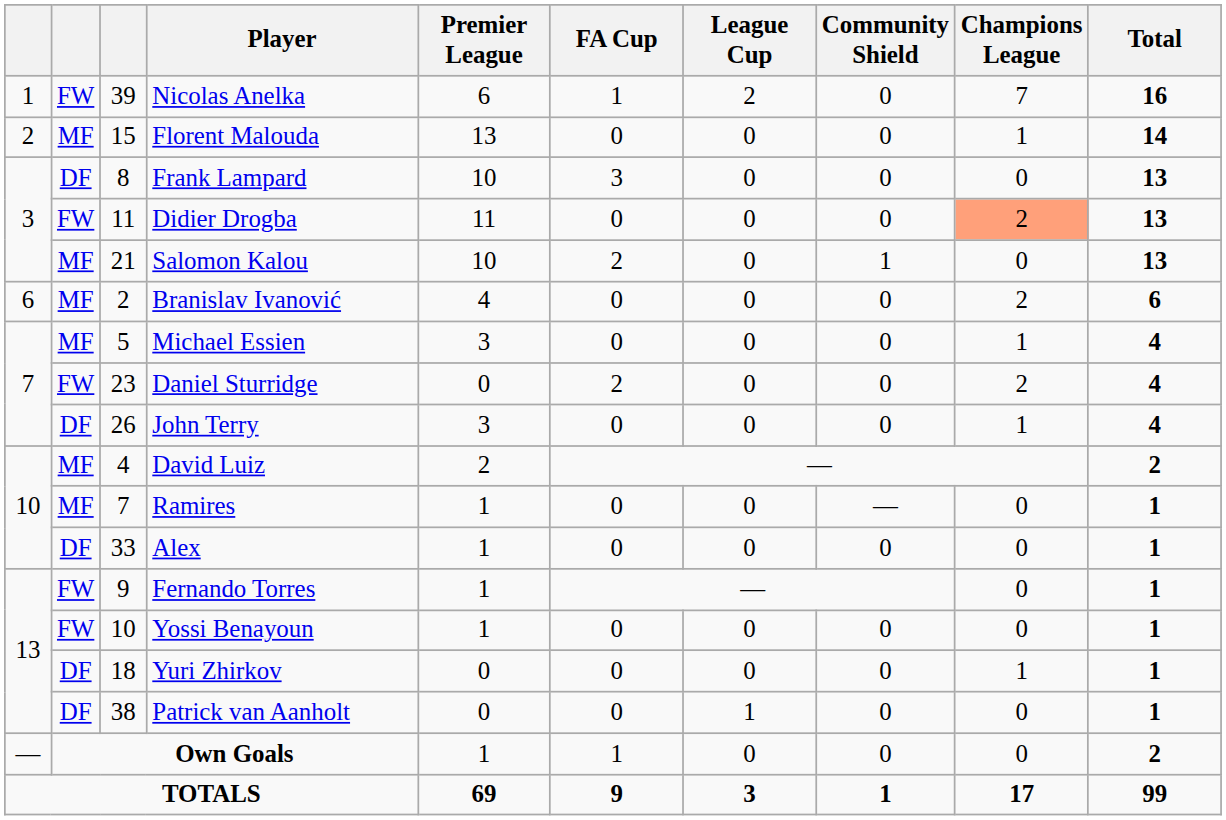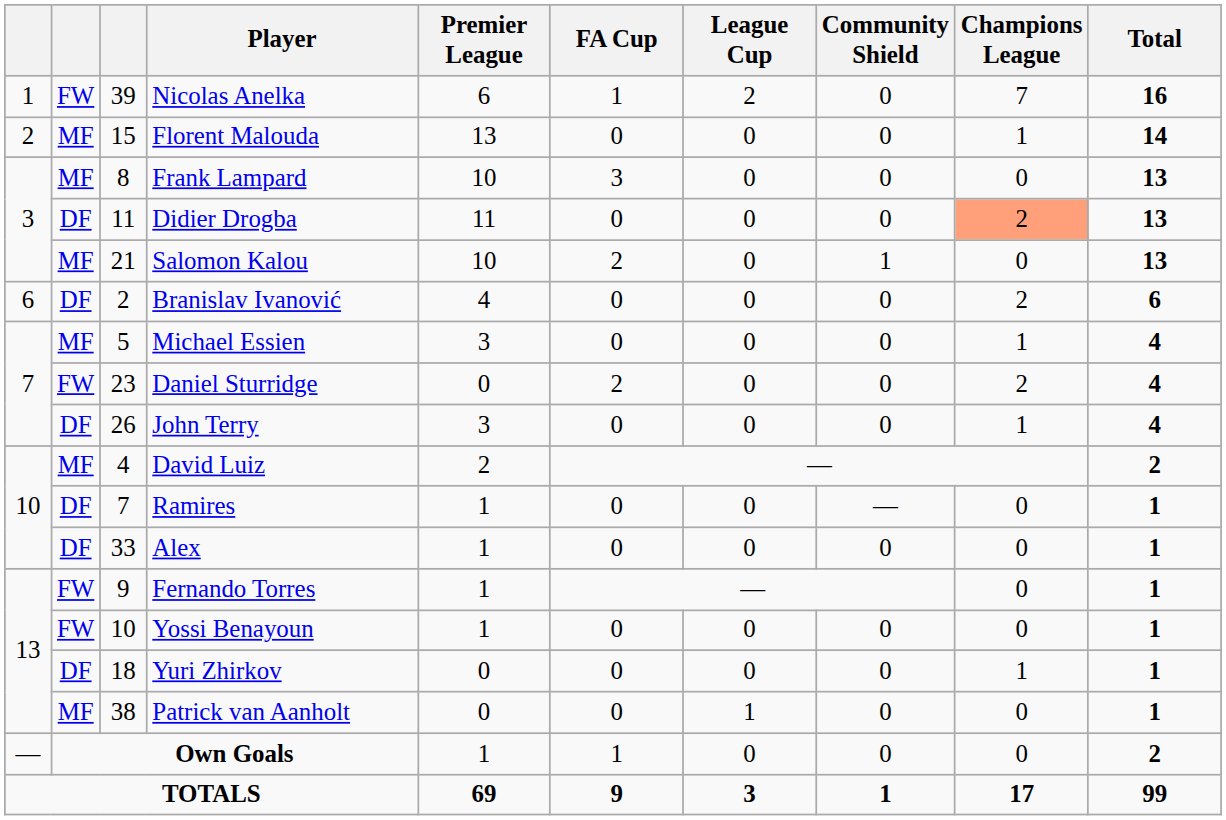 <table class="wikitable" style="font-size: 90%; text-align: center;">
 <tr>
 <th width=20></th>
 <th width=20></th>
 <th width=20></th>
 <th width=150>Player</th>
 <th width=70>Premier League</th>
 <th width=70>FA Cup</th>
 <th width=70>League Cup</th>
 <th width=70>Community Shield</th>
 <th width=70>Champions League</th>
 <th width=70><strong>Total</strong></th>
 </tr>
 <tr>
 <td>1</td>
 <td><a href='#'>FW</a></td>
 <td>39</td>
 <td align=left> <a href='#'>Nicolas Anelka</a></td>
 <td>6</td>
 <td>1</td>
 <td>2</td>
 <td>0</td>
 <td>7</td>
 <td><strong>16</strong></td>
 </tr>
 <tr>
 <td>2</td>
 <td><a href='#'>MF</a></td>
 <td>15</td>
 <td align=left> <a href='#'>Florent Malouda</a></td>
 <td>13</td>
 <td>0</td>
 <td>0</td>
 <td>0</td>
 <td>1</td>
 <td><strong>14</strong></td>
 </tr>
 <tr>
 <td rowspan="3">3</td>
-<td><a href='#'>DF</a></td>
+<td><a href='#'>MF</a></td>
 <td>8</td>
 <td align=left> <a href='#'>Frank Lampard</a></td>
 <td>10</td>
 <td>3</td>
 <td>0</td>
 <td>0</td>
 <td>0</td>
 <td><strong>13</strong></td>
 </tr>
 <tr>
-<td><a href='#'>FW</a></td>
+<td><a href='#'>DF</a></td>
 <td>11</td>
 <td align=left> <a href='#'>Didier Drogba</a></td>
 <td>11</td>
 <td>0</td>
 <td>0</td>
 <td>0</td>
 <td style="background: lightsalmon;">2</td>
 <td><strong>13</strong></td>
 </tr>
 <tr>
 <td><a href='#'>MF</a></td>
 <td>21</td>
 <td align=left> <a href='#'>Salomon Kalou</a></td>
 <td>10</td>
 <td>2</td>
 <td>0</td>
 <td>1</td>
 <td>0</td>
 <td><strong>13</strong></td>
 </tr>
 <tr>
 <td>6</td>
-<td><a href='#'>MF</a></td>
+<td><a href='#'>DF</a></td>
 <td>2</td>
 <td align=left> <a href='#'>Branislav Ivanović</a></td>
 <td>4</td>
 <td>0</td>
 <td>0</td>
 <td>0</td>
 <td>2</td>
 <td><strong>6</strong></td>
 </tr>
 <tr>
 <td rowspan="3">7</td>
 <td><a href='#'>MF</a></td>
 <td>5</td>
 <td align=left> <a href='#'>Michael Essien</a></td>
 <td>3</td>
 <td>0</td>
 <td>0</td>
 <td>0</td>
 <td>1</td>
 <td><strong>4</strong></td>
 </tr>
 <tr>
 <td><a href='#'>FW</a></td>
 <td>23</td>
 <td align=left> <a href='#'>Daniel Sturridge</a></td>
 <td>0</td>
 <td>2</td>
 <td>0</td>
 <td>0</td>
 <td>2</td>
 <td><strong>4</strong></td>
 </tr>
 <tr>
 <td><a href='#'>DF</a></td>
 <td>26</td>
 <td align=left> <a href='#'>John Terry</a></td>
 <td>3</td>
 <td>0</td>
 <td>0</td>
 <td>0</td>
 <td>1</td>
 <td><strong>4</strong></td>
 </tr>
 <tr>
 <td rowspan="3">10</td>
 <td><a href='#'>MF</a></td>
 <td>4</td>
 <td align=left> <a href='#'>David Luiz</a></td>
 <td>2</td>
 <td colspan="4">—</td>
 <td><strong>2</strong></td>
 </tr>
 <tr>
-<td><a href='#'>MF</a></td>
+<td><a href='#'>DF</a></td>
 <td>7</td>
 <td align=left> <a href='#'>Ramires</a></td>
 <td>1</td>
 <td>0</td>
 <td>0</td>
 <td>—</td>
 <td>0</td>
 <td><strong>1</strong></td>
 </tr>
 <tr>
 <td><a href='#'>DF</a></td>
 <td>33</td>
 <td align=left> <a href='#'>Alex</a></td>
 <td>1</td>
 <td>0</td>
 <td>0</td>
 <td>0</td>
 <td>0</td>
 <td><strong>1</strong></td>
 </tr>
 <tr>
 <td rowspan="4">13</td>
 <td><a href='#'>FW</a></td>
 <td>9</td>
 <td align=left> <a href='#'>Fernando Torres</a></td>
 <td>1</td>
 <td colspan="3">—</td>
 <td>0</td>
 <td><strong>1</strong></td>
 </tr>
 <tr>
 <td><a href='#'>FW</a></td>
 <td>10</td>
 <td align=left> <a href='#'>Yossi Benayoun</a></td>
 <td>1</td>
 <td>0</td>
 <td>0</td>
 <td>0</td>
 <td>0</td>
 <td><strong>1</strong></td>
 </tr>
 <tr>
 <td><a href='#'>DF</a></td>
 <td>18</td>
 <td align=left> <a href='#'>Yuri Zhirkov</a></td>
 <td>0</td>
 <td>0</td>
 <td>0</td>
 <td>0</td>
 <td>1</td>
 <td><strong>1</strong></td>
 </tr>
 <tr>
-<td><a href='#'>DF</a></td>
+<td><a href='#'>MF</a></td>
 <td>38</td>
 <td align=left> <a href='#'>Patrick van Aanholt</a></td>
 <td>0</td>
 <td>0</td>
 <td>1</td>
 <td>0</td>
 <td>0</td>
 <td><strong>1</strong></td>
 </tr>
 <tr>
 <td>—</td>
 <td colspan="3"><strong>Own Goals</strong></td>
 <td>1</td>
 <td>1</td>
 <td>0</td>
 <td>0</td>
 <td>0</td>
 <td><strong>2</strong></td>
 </tr>
 <tr>
 <td colspan="4"><strong>TOTALS</strong></td>
 <td><strong>69</strong></td>
 <td><strong>9</strong></td>
 <td><strong>3</strong></td>
 <td><strong>1</strong></td>
 <td><strong>17</strong></td>
 <td><strong>99</strong></td>
 </tr>
 </table>
